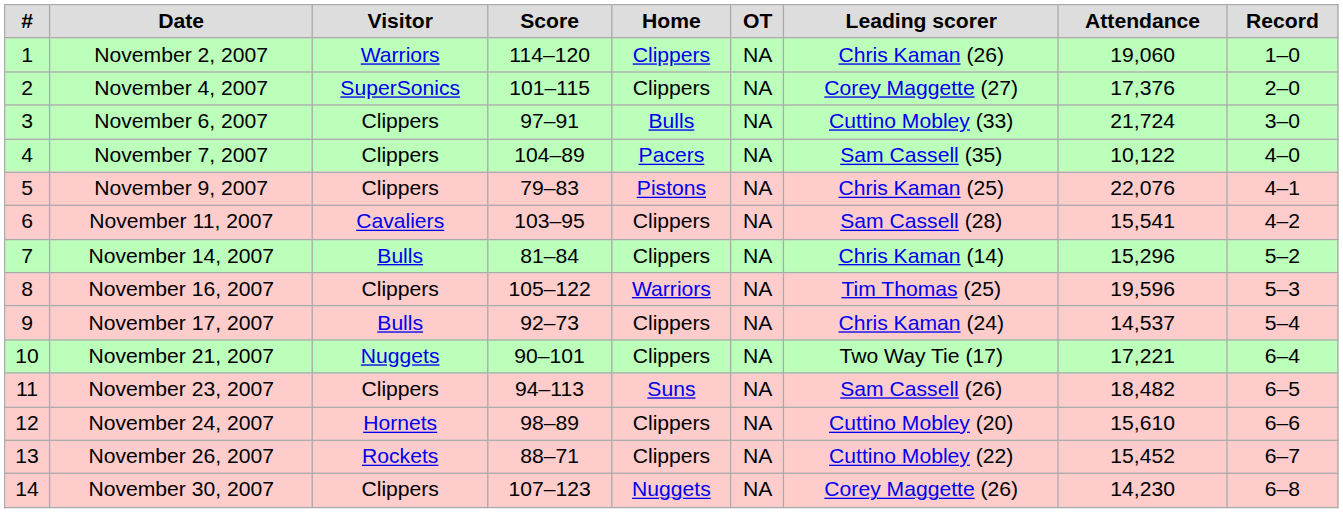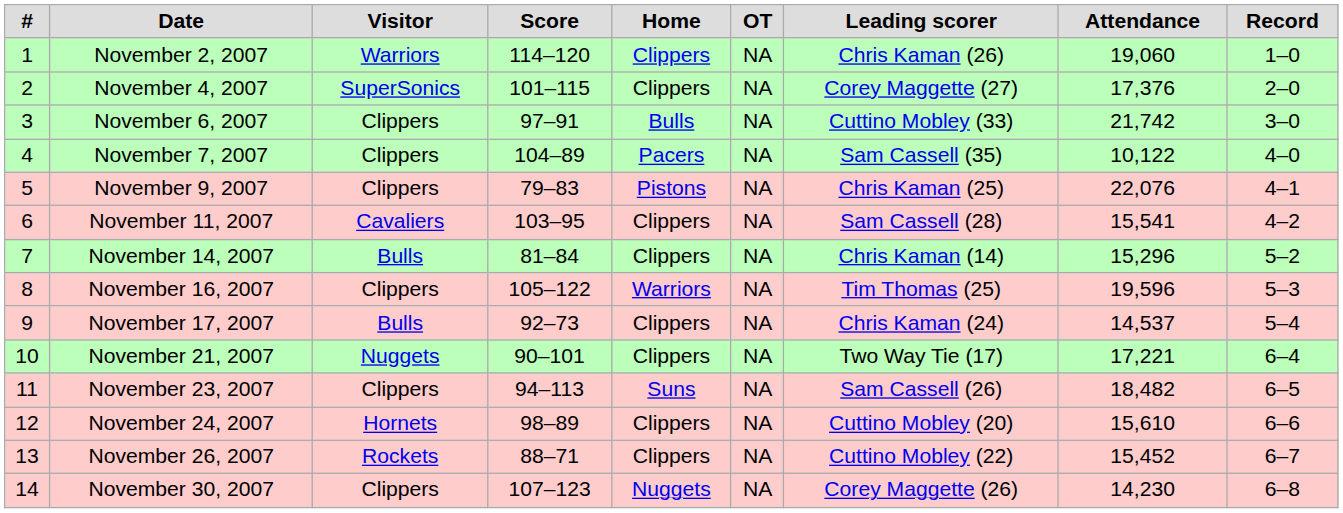 <table class="wikitable" width="80%">
 <tr align="center"  bgcolor="#dddddd">
 <td><strong>#</strong></td>
 <td><strong>Date</strong></td>
 <td><strong>Visitor</strong></td>
 <td><strong>Score</strong></td>
 <td><strong>Home</strong></td>
 <td><strong>OT</strong></td>
 <td><strong>Leading scorer</strong></td>
 <td><strong>Attendance</strong></td>
 <td><strong>Record</strong></td>
 </tr>
 <tr align="center" bgcolor="bbffbb">
 <td>1</td>
 <td>November 2, 2007</td>
 <td><a href='#'>Warriors</a></td>
 <td>114–120</td>
 <td><a href='#'>Clippers</a></td>
 <td>NA</td>
 <td><a href='#'>Chris Kaman</a> (26)</td>
 <td>19,060</td>
 <td>1–0</td>
 </tr>
 <tr align="center" bgcolor="bbffbb">
 <td>2</td>
 <td>November 4, 2007</td>
 <td><a href='#'>SuperSonics</a></td>
 <td>101–115</td>
 <td>Clippers</td>
 <td>NA</td>
 <td><a href='#'>Corey Maggette</a> (27)</td>
 <td>17,376</td>
 <td>2–0</td>
 </tr>
 <tr align="center" bgcolor="bbffbb">
 <td>3</td>
 <td>November 6, 2007</td>
 <td>Clippers</td>
 <td>97–91</td>
 <td><a href='#'>Bulls</a></td>
 <td>NA</td>
 <td><a href='#'>Cuttino Mobley</a> (33)</td>
-<td>21,724</td>
+<td>21,742</td>
 <td>3–0</td>
 </tr>
 <tr align="center" bgcolor="bbffbb">
 <td>4</td>
 <td>November 7, 2007</td>
 <td>Clippers</td>
 <td>104–89</td>
 <td><a href='#'>Pacers</a></td>
 <td>NA</td>
 <td><a href='#'>Sam Cassell</a> (35)</td>
 <td>10,122</td>
 <td>4–0</td>
 </tr>
 <tr align="center" bgcolor="#ffcccc">
 <td>5</td>
 <td>November 9, 2007</td>
 <td>Clippers</td>
 <td>79–83</td>
 <td><a href='#'>Pistons</a></td>
 <td>NA</td>
 <td><a href='#'>Chris Kaman</a> (25)</td>
 <td>22,076</td>
 <td>4–1</td>
 </tr>
 <tr align="center" bgcolor="#ffcccc">
 <td>6</td>
 <td>November 11, 2007</td>
 <td><a href='#'>Cavaliers</a></td>
 <td>103–95</td>
 <td>Clippers</td>
 <td>NA</td>
 <td><a href='#'>Sam Cassell</a> (28)</td>
 <td>15,541</td>
 <td>4–2</td>
 </tr>
 <tr align="center" bgcolor="bbffbb">
 <td>7</td>
 <td>November 14, 2007</td>
 <td><a href='#'>Bulls</a></td>
 <td>81–84</td>
 <td>Clippers</td>
 <td>NA</td>
 <td><a href='#'>Chris Kaman</a> (14)</td>
 <td>15,296</td>
 <td>5–2</td>
 </tr>
 <tr align="center" bgcolor="#ffcccc">
 <td>8</td>
 <td>November 16, 2007</td>
 <td>Clippers</td>
 <td>105–122</td>
 <td><a href='#'>Warriors</a></td>
 <td>NA</td>
 <td><a href='#'>Tim Thomas</a> (25)</td>
 <td>19,596</td>
 <td>5–3</td>
 </tr>
 <tr align="center" bgcolor="#ffcccc">
 <td>9</td>
 <td>November 17, 2007</td>
 <td><a href='#'>Bulls</a></td>
 <td>92–73</td>
 <td>Clippers</td>
 <td>NA</td>
 <td><a href='#'>Chris Kaman</a> (24)</td>
 <td>14,537</td>
 <td>5–4</td>
 </tr>
 <tr align="center" bgcolor="bbffbb">
 <td>10</td>
 <td>November 21, 2007</td>
 <td><a href='#'>Nuggets</a></td>
 <td>90–101</td>
 <td>Clippers</td>
 <td>NA</td>
 <td>Two Way Tie (17)</td>
 <td>17,221</td>
 <td>6–4</td>
 </tr>
 <tr align="center" bgcolor="#ffcccc">
 <td>11</td>
 <td>November 23, 2007</td>
 <td>Clippers</td>
 <td>94–113</td>
 <td><a href='#'>Suns</a></td>
 <td>NA</td>
 <td><a href='#'>Sam Cassell</a> (26)</td>
 <td>18,482</td>
 <td>6–5</td>
 </tr>
 <tr align="center" bgcolor="#ffcccc">
 <td>12</td>
 <td>November 24, 2007</td>
 <td><a href='#'>Hornets</a></td>
 <td>98–89</td>
 <td>Clippers</td>
 <td>NA</td>
 <td><a href='#'>Cuttino Mobley</a> (20)</td>
 <td>15,610</td>
 <td>6–6</td>
 </tr>
 <tr align="center" bgcolor="#ffcccc">
 <td>13</td>
 <td>November 26, 2007</td>
 <td><a href='#'>Rockets</a></td>
 <td>88–71</td>
 <td>Clippers</td>
 <td>NA</td>
 <td><a href='#'>Cuttino Mobley</a> (22)</td>
 <td>15,452</td>
 <td>6–7</td>
 </tr>
 <tr align="center" bgcolor="#ffcccc">
 <td>14</td>
 <td>November 30, 2007</td>
 <td>Clippers</td>
 <td>107–123</td>
 <td><a href='#'>Nuggets</a></td>
 <td>NA</td>
 <td><a href='#'>Corey Maggette</a> (26)</td>
 <td>14,230</td>
 <td>6–8</td>
 </tr>
 </table>
